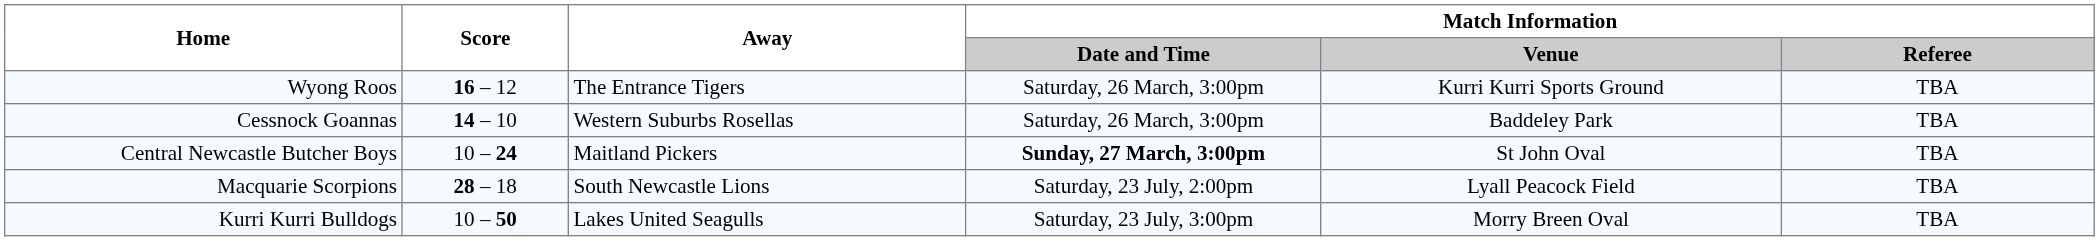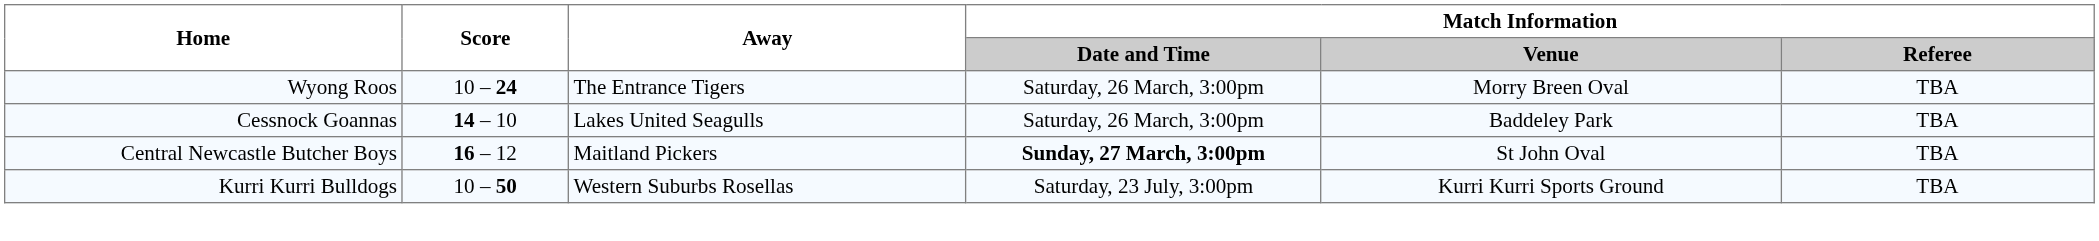 <table border="1" cellpadding="3" cellspacing="0" width="100%" style="border-collapse:collapse;  text-align:center;">
 <tr>
 <th rowspan="2" width="19%">Home</th>
 <th rowspan="2" width="8%">Score</th>
 <th rowspan="2" width="19%">Away</th>
 <th colspan="3">Match Information</th>
 </tr>
 <tr bgcolor="#CCCCCC">
 <th width="17%">Date and Time</th>
 <th width="22%">Venue</th>
 <th width="50%">Referee</th>
 </tr>
 <tr style="text-align:center; background:#f5faff;">
 <td align="right">Wyong Roos </td>
-<td><strong>16</strong> – 12</td>
+<td>10 – <strong>24</strong></td>
 <td align="left"> The Entrance Tigers</td>
 <td>Saturday, 26 March, 3:00pm</td>
-<td>Kurri Kurri Sports Ground</td>
+<td>Morry Breen Oval</td>
 <td>TBA</td>
 </tr>
 <tr style="text-align:center; background:#f5faff;">
 <td align="right">Cessnock Goannas </td>
 <td><strong>14</strong> – 10</td>
-<td align="left"> Western Suburbs Rosellas</td>
+<td align="left"> Lakes United Seagulls</td>
 <td>Saturday, 26 March, 3:00pm</td>
 <td>Baddeley Park</td>
 <td>TBA</td>
 </tr>
 <tr style="text-align:center; background:#f5faff;">
 <td align="right">Central Newcastle Butcher Boys </td>
-<td>10 – <strong>24</strong></td>
+<td><strong>16</strong> – 12</td>
 <td align="left"> Maitland Pickers</td>
 <td><strong>Sunday, 27 March, 3:00pm</strong></td>
 <td>St John Oval</td>
 <td>TBA</td>
 </tr>
 <tr style="text-align:center; background:#f5faff;">
-<td align="right">Macquarie Scorpions </td>
-<td><strong>28</strong> – 18</td>
-<td align="left"> South Newcastle Lions</td>
-<td>Saturday, 23 July, 2:00pm</td>
-<td>Lyall Peacock Field</td>
-<td>TBA</td>
-</tr>
-<tr style="text-align:center; background:#f5faff;">
 <td align="right">Kurri Kurri Bulldogs </td>
 <td>10 – <strong>50</strong></td>
-<td align="left"> Lakes United Seagulls</td>
+<td align="left"> Western Suburbs Rosellas</td>
 <td>Saturday, 23 July, 3:00pm</td>
-<td>Morry Breen Oval</td>
+<td>Kurri Kurri Sports Ground</td>
 <td>TBA</td>
 </tr>
 </table>
